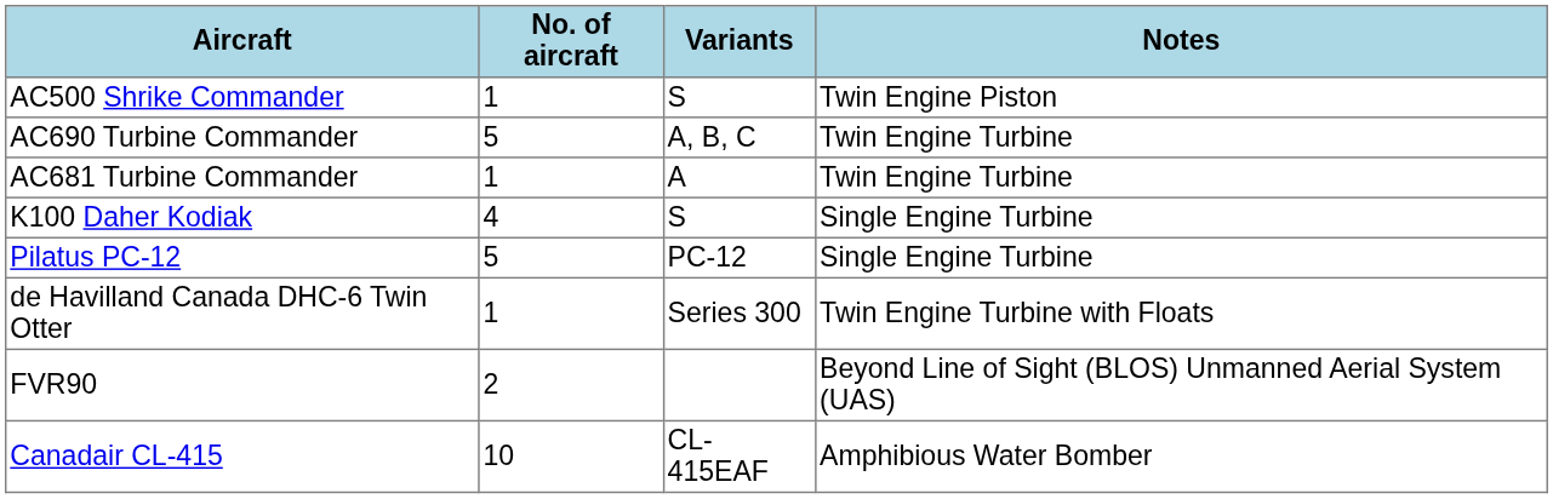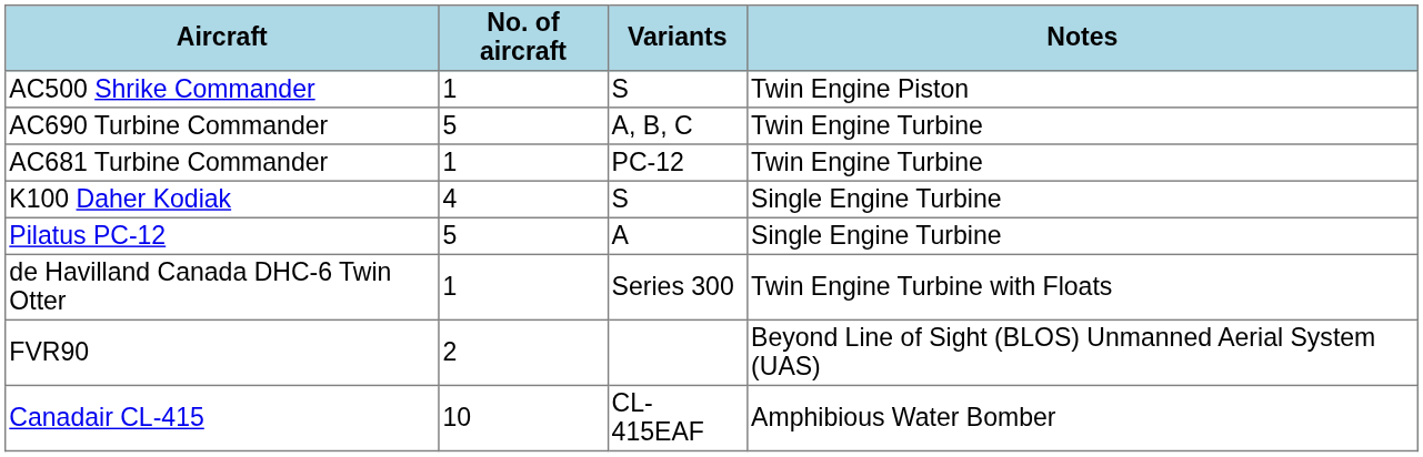 <table class="toccolours" border="1" cellpadding="2" style="border-collapse:collapse">
 <tr style="background:lightblue;">
 <th>Aircraft</th>
 <th>No. of aircraft</th>
 <th>Variants</th>
 <th>Notes</th>
 </tr>
 <tr>
 <td>AC500 <a href='#'>Shrike Commander</a></td>
 <td>1</td>
 <td>S</td>
 <td>Twin Engine Piston</td>
 </tr>
 <tr>
 <td>AC690 Turbine Commander</td>
 <td>5</td>
 <td>A, B, C</td>
 <td>Twin Engine Turbine</td>
 </tr>
 <tr>
 <td>AC681 Turbine Commander</td>
 <td>1</td>
-<td>A</td>
+<td>PC-12</td>
 <td>Twin Engine Turbine</td>
 </tr>
 <tr>
 <td>K100 <a href='#'>Daher Kodiak</a></td>
 <td>4</td>
 <td>S</td>
 <td>Single Engine Turbine</td>
 </tr>
 <tr>
 <td><a href='#'>Pilatus PC-12</a></td>
 <td>5</td>
-<td>PC-12</td>
+<td>A</td>
 <td>Single Engine Turbine</td>
 </tr>
 <tr>
 <td>de Havilland Canada DHC-6 Twin Otter</td>
 <td>1</td>
 <td>Series 300</td>
 <td>Twin Engine Turbine with Floats</td>
 </tr>
 <tr>
 <td>FVR90</td>
 <td>2</td>
 <td></td>
 <td>Beyond Line of Sight (BLOS) Unmanned Aerial System (UAS)</td>
 </tr>
 <tr>
 <td><a href='#'>Canadair CL-415</a></td>
 <td>10</td>
 <td>CL-415EAF</td>
 <td>Amphibious Water Bomber</td>
 </tr>
 </table>
